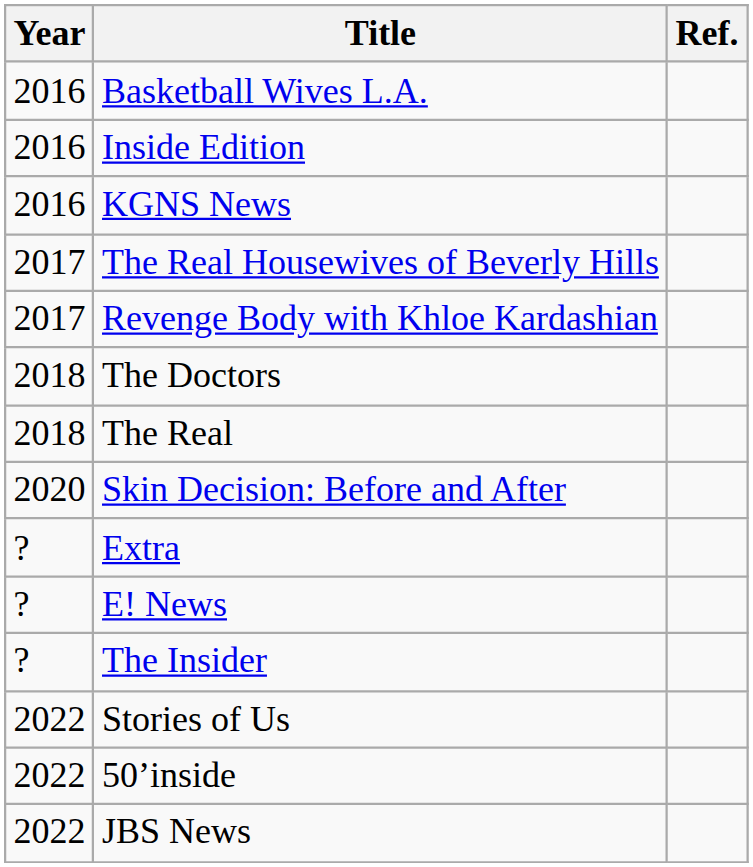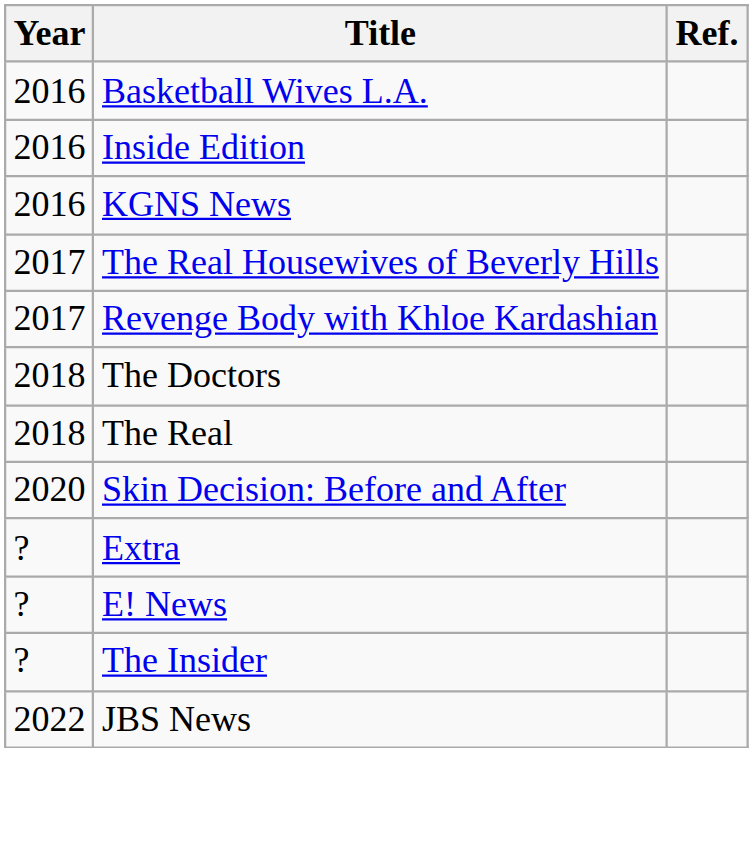 <table class="wikitable">
 <tr>
 <th>Year</th>
 <th>Title</th>
 <th>Ref.</th>
 </tr>
 <tr>
 <td>2016</td>
 <td><a href='#'>Basketball Wives L.A.</a></td>
 <td></td>
 </tr>
 <tr>
 <td>2016</td>
 <td><a href='#'>Inside Edition</a></td>
 <td></td>
 </tr>
 <tr>
 <td>2016</td>
 <td><a href='#'>KGNS News</a></td>
 <td></td>
 </tr>
 <tr>
 <td>2017</td>
 <td><a href='#'>The Real Housewives of Beverly Hills</a></td>
 <td></td>
 </tr>
 <tr>
 <td>2017</td>
 <td><a href='#'>Revenge Body with Khloe Kardashian</a></td>
 <td></td>
 </tr>
 <tr>
 <td>2018</td>
 <td>The Doctors</td>
 <td></td>
 </tr>
 <tr>
 <td>2018</td>
 <td>The Real</td>
 <td></td>
 </tr>
 <tr>
 <td>2020</td>
 <td><a href='#'>Skin Decision: Before and After</a></td>
 <td></td>
 </tr>
 <tr>
 <td>?</td>
 <td><a href='#'>Extra</a></td>
 <td></td>
 </tr>
 <tr>
 <td>?</td>
 <td><a href='#'>E! News</a></td>
 <td></td>
 </tr>
 <tr>
 <td>?</td>
 <td><a href='#'>The Insider</a></td>
 <td></td>
 </tr>
 <tr>
 <td>2022</td>
-<td>Stories of Us</td>
-<td></td>
-</tr>
-<tr>
-<td>2022</td>
-<td>50’inside</td>
-<td></td>
-</tr>
-<tr>
-<td>2022</td>
 <td>JBS News</td>
 <td></td>
 </tr>
 </table>
